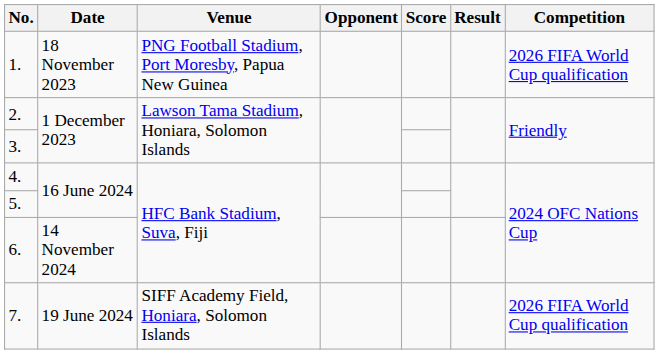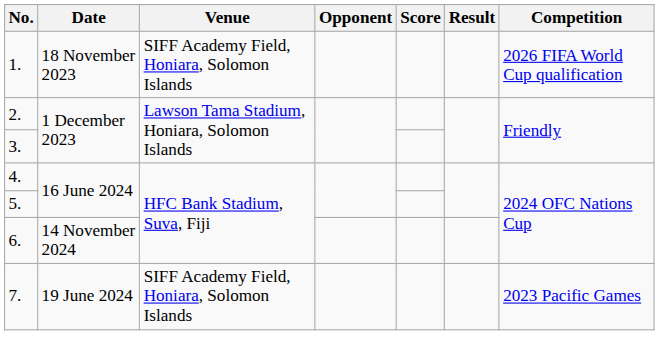 <table class="wikitable sortable">
 <tr>
 <th>No.</th>
 <th>Date</th>
 <th>Venue</th>
 <th>Opponent</th>
 <th>Score</th>
 <th>Result</th>
 <th>Competition</th>
 </tr>
 <tr>
 <td>1.</td>
 <td>18 November 2023</td>
-<td><a href='#'>PNG Football Stadium</a>, <a href='#'>Port Moresby</a>, Papua New Guinea</td>
+<td>SIFF Academy Field, <a href='#'>Honiara</a>, Solomon Islands</td>
 <td></td>
 <td></td>
 <td></td>
 <td><a href='#'>2026 FIFA World Cup qualification</a></td>
 </tr>
 <tr>
 <td>2.</td>
 <td rowspan="2">1 December 2023</td>
 <td rowspan="2"><a href='#'>Lawson Tama Stadium</a>, Honiara, Solomon Islands</td>
 <td rowspan="2"></td>
 <td></td>
 <td rowspan="2"></td>
 <td rowspan="2"><a href='#'>Friendly</a></td>
 </tr>
 <tr>
 <td>3.</td>
 <td></td>
 </tr>
 <tr>
 <td>4.</td>
 <td rowspan="2">16 June 2024</td>
 <td rowspan="3"><a href='#'>HFC Bank Stadium</a>, <a href='#'>Suva</a>, Fiji</td>
 <td rowspan="2"></td>
 <td></td>
 <td rowspan="2"></td>
 <td rowspan="3"><a href='#'>2024 OFC Nations Cup</a></td>
 </tr>
 <tr>
 <td>5.</td>
 <td></td>
 </tr>
 <tr>
 <td>6.</td>
 <td>14 November 2024</td>
 <td></td>
 <td></td>
 <td></td>
 </tr>
 <tr>
 <td>7.</td>
 <td>19 June 2024</td>
 <td>SIFF Academy Field, <a href='#'>Honiara</a>, Solomon Islands</td>
 <td></td>
 <td></td>
 <td></td>
-<td><a href='#'>2026 FIFA World Cup qualification</a></td>
+<td><a href='#'>2023 Pacific Games</a></td>
 </tr>
 </table>
